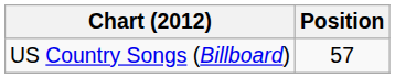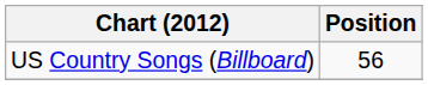 <table class="wikitable sortable">
 <tr>
 <th scope="col">Chart (2012)</th>
 <th scope="col">Position</th>
 </tr>
 <tr>
 <td>US <a href='#'>Country Songs</a> (<em><a href='#'>Billboard</a></em>)</td>
-<td align="center">57</td>
+<td align="center">56</td>
 </tr>
 <tr>
 </tr>
 </table>
